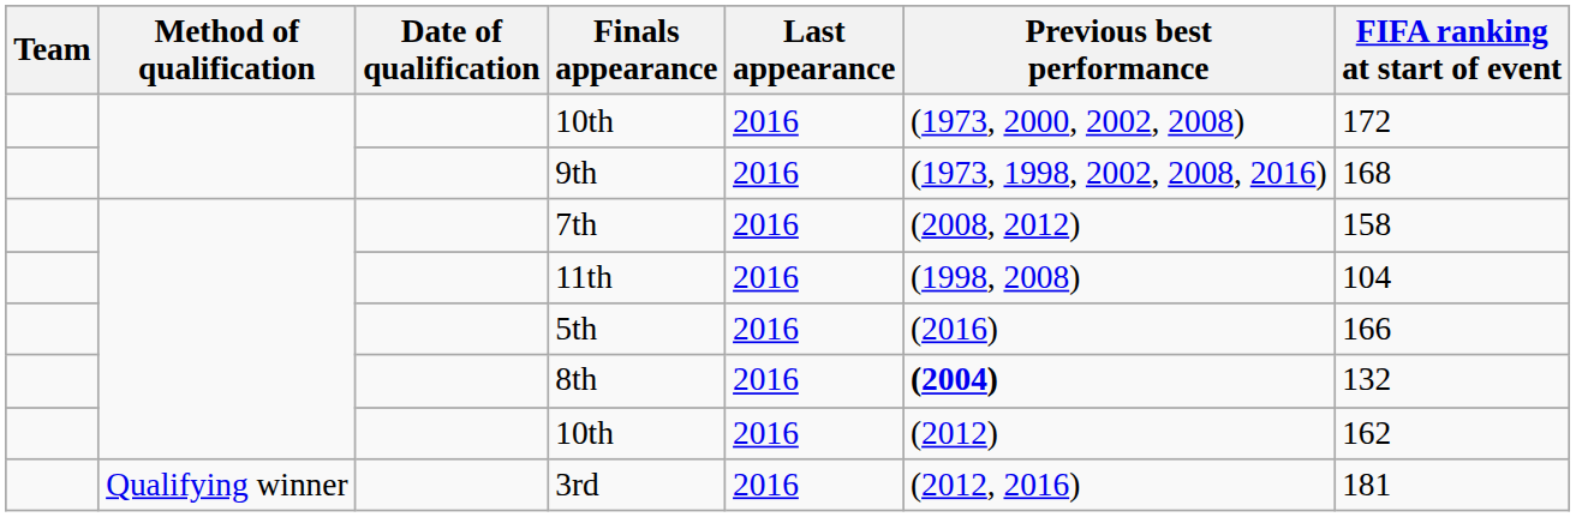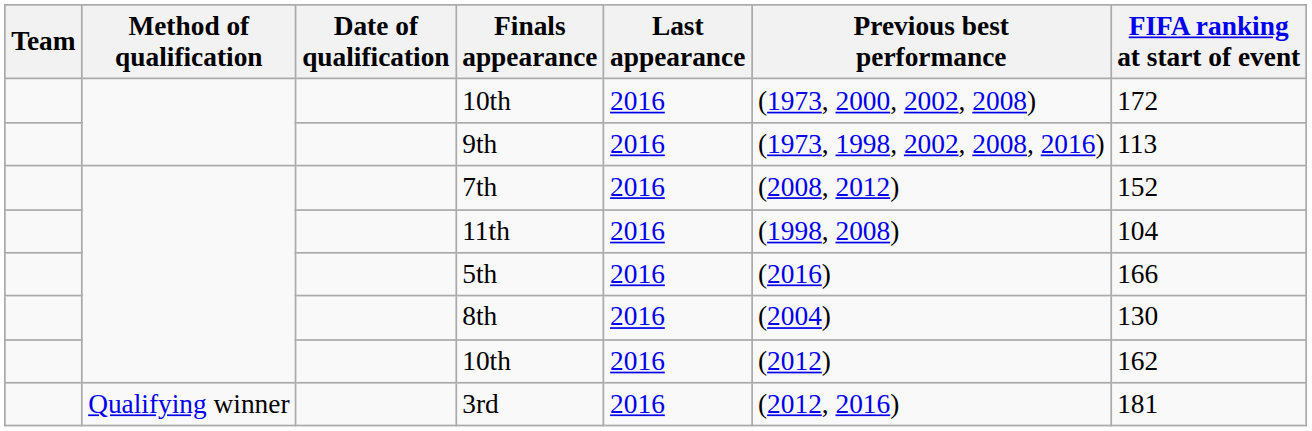 <table class="wikitable sortable">
 <tr>
 <th>Team</th>
 <th>Method of<br>qualification</th>
 <th>Date of<br>qualification</th>
 <th>Finals<br>appearance</th>
 <th>Last<br>appearance</th>
 <th>Previous best<br>performance</th>
 <th><a href='#'>FIFA ranking</a><br>at start of event</th>
 </tr>
 <tr>
 <td></td>
 <td rowspan="2"></td>
 <td></td>
 <td>10th</td>
 <td><a href='#'>2016</a></td>
 <td> (<a href='#'>1973</a>, <a href='#'>2000</a>, <a href='#'>2002</a>, <a href='#'>2008</a>)</td>
 <td>172</td>
 </tr>
 <tr>
 <td></td>
 <td></td>
 <td>9th</td>
 <td><a href='#'>2016</a></td>
 <td> (<a href='#'>1973</a>, <a href='#'>1998</a>, <a href='#'>2002</a>, <a href='#'>2008</a>, <a href='#'>2016</a>)</td>
-<td>168</td>
+<td>113</td>
 </tr>
 <tr>
 <td><s></s></td>
 <td rowspan="5"></td>
 <td><s></s></td>
 <td>7th</td>
 <td><a href='#'>2016</a></td>
 <td> (<a href='#'>2008</a>, <a href='#'>2012</a>)</td>
-<td>158</td>
+<td>152</td>
 </tr>
 <tr>
 <td></td>
 <td></td>
 <td>11th</td>
 <td><a href='#'>2016</a></td>
 <td> (<a href='#'>1998</a>, <a href='#'>2008</a>)</td>
 <td>104</td>
 </tr>
 <tr>
 <td></td>
 <td></td>
 <td>5th</td>
 <td><a href='#'>2016</a></td>
 <td> (<a href='#'>2016</a>)</td>
 <td>166</td>
 </tr>
 <tr>
 <td></td>
 <td></td>
 <td>8th</td>
 <td><a href='#'>2016</a></td>
-<td><strong> (<a href='#'>2004</a>)</strong></td>
-<td>132</td>
+<td> (<a href='#'>2004</a>)</td>
+<td>130</td>
 </tr>
 <tr>
 <td></td>
 <td></td>
 <td>10th</td>
 <td><a href='#'>2016</a></td>
 <td> (<a href='#'>2012</a>)</td>
 <td>162</td>
 </tr>
 <tr>
 <td></td>
 <td><a href='#'>Qualifying</a>  winner</td>
 <td></td>
 <td>3rd</td>
 <td><a href='#'>2016</a></td>
 <td> (<a href='#'>2012</a>, <a href='#'>2016</a>)</td>
 <td>181</td>
 </tr>
 </table>
